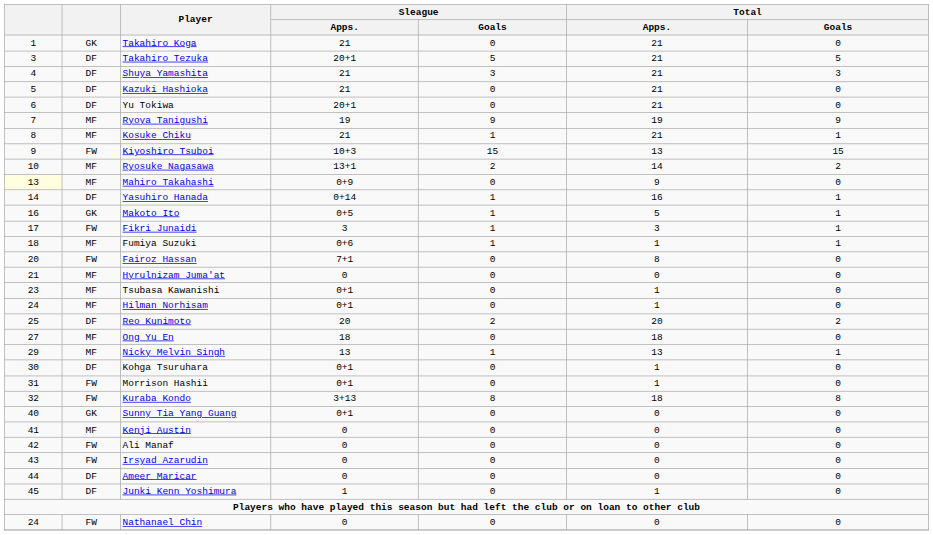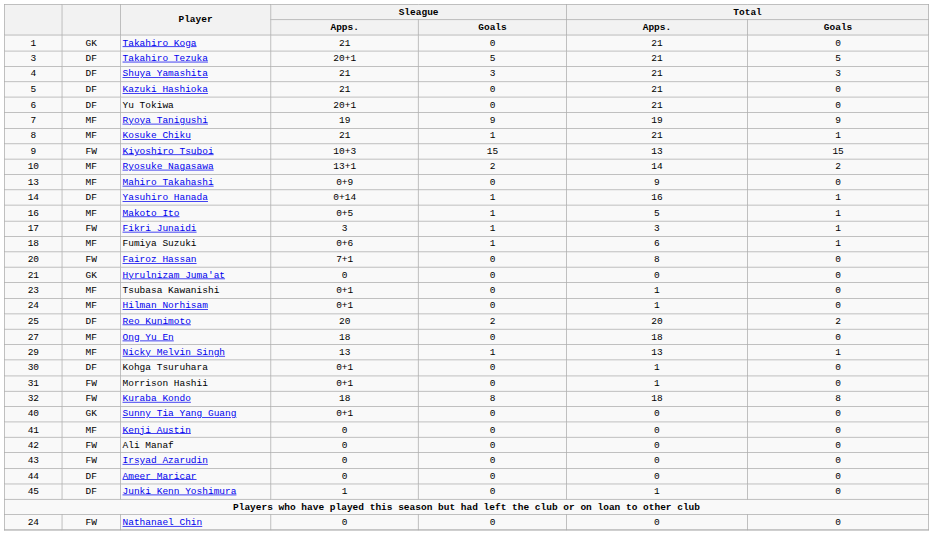 <table class="wikitable" style="text-align:center; font-size:100%; width:80%;">
 <tr>
 <th rowspan=2></th>
 <th rowspan=2></th>
 <th rowspan=2 width="200">Player</th>
 <th colspan=2 width="105">Sleague</th>
 <th colspan=2 width="130">Total</th>
 </tr>
 <tr>
 <th>Apps.</th>
 <th>Goals</th>
 <th>Apps.</th>
 <th>Goals</th>
 </tr>
 <tr>
 <td>1</td>
 <td>GK</td>
 <td align="left"> <a href='#'>Takahiro Koga</a></td>
 <td>21</td>
 <td>0</td>
 <td>21</td>
 <td>0</td>
 </tr>
 <tr>
 <td>3</td>
 <td>DF</td>
 <td align="left"> <a href='#'>Takahiro Tezuka</a></td>
 <td>20+1</td>
 <td>5</td>
 <td>21</td>
 <td>5</td>
 </tr>
 <tr>
 <td>4</td>
 <td>DF</td>
 <td align="left"> <a href='#'>Shuya Yamashita</a></td>
 <td>21</td>
 <td>3</td>
 <td>21</td>
 <td>3</td>
 </tr>
 <tr>
 <td>5</td>
 <td>DF</td>
 <td align="left"> <a href='#'>Kazuki Hashioka</a></td>
 <td>21</td>
 <td>0</td>
 <td>21</td>
 <td>0</td>
 </tr>
 <tr>
 <td>6</td>
 <td>DF</td>
 <td align="left"> Yu Tokiwa</td>
 <td>20+1</td>
 <td>0</td>
 <td>21</td>
 <td>0</td>
 </tr>
 <tr>
 <td>7</td>
 <td>MF</td>
 <td align="left"> <a href='#'>Ryoya Tanigushi</a></td>
 <td>19</td>
 <td>9</td>
 <td>19</td>
 <td>9</td>
 </tr>
 <tr>
 <td>8</td>
 <td>MF</td>
 <td align="left"> <a href='#'>Kosuke Chiku</a></td>
 <td>21</td>
 <td>1</td>
 <td>21</td>
 <td>1</td>
 </tr>
 <tr>
 <td>9</td>
 <td>FW</td>
 <td align="left"> <a href='#'>Kiyoshiro Tsuboi</a></td>
 <td>10+3</td>
 <td>15</td>
 <td>13</td>
 <td>15</td>
 </tr>
 <tr>
 <td>10</td>
 <td>MF</td>
 <td align="left"> <a href='#'>Ryosuke Nagasawa</a></td>
 <td>13+1</td>
 <td>2</td>
 <td>14</td>
 <td>2</td>
 </tr>
 <tr>
-<td style="background: lightyellow;">13</td>
+<td>13</td>
 <td>MF</td>
 <td align="left"> <a href='#'>Mahiro Takahashi</a></td>
 <td>0+9</td>
 <td>0</td>
 <td>9</td>
 <td>0</td>
 </tr>
 <tr>
 <td>14</td>
 <td>DF</td>
 <td align="left"> <a href='#'>Yasuhiro Hanada</a></td>
 <td>0+14</td>
 <td>1</td>
 <td>16</td>
 <td>1</td>
 </tr>
 <tr>
 <td>16</td>
-<td>GK</td>
+<td>MF</td>
 <td align="left"> <a href='#'>Makoto Ito</a></td>
 <td>0+5</td>
 <td>1</td>
 <td>5</td>
 <td>1</td>
 </tr>
 <tr>
 <td>17</td>
 <td>FW</td>
 <td align="left"> <a href='#'>Fikri Junaidi</a></td>
 <td>3</td>
 <td>1</td>
 <td>3</td>
 <td>1</td>
 </tr>
 <tr>
 <td>18</td>
 <td>MF</td>
 <td align="left"> Fumiya Suzuki</td>
 <td>0+6</td>
 <td>1</td>
-<td>1</td>
+<td>6</td>
 <td>1</td>
 </tr>
 <tr>
 <td>20</td>
 <td>FW</td>
 <td align="left"> <a href='#'>Fairoz Hassan</a></td>
 <td>7+1</td>
 <td>0</td>
 <td>8</td>
 <td>0</td>
 </tr>
 <tr>
 <td>21</td>
-<td>MF</td>
+<td>GK</td>
 <td align="left"> <a href='#'>Hyrulnizam Juma'at</a></td>
 <td>0</td>
 <td>0</td>
 <td>0</td>
 <td>0</td>
 </tr>
 <tr>
 <td>23</td>
 <td>MF</td>
 <td align="left"> Tsubasa Kawanishi</td>
 <td>0+1</td>
 <td>0</td>
 <td>1</td>
 <td>0</td>
 </tr>
 <tr>
 <td>24</td>
 <td>MF</td>
 <td align="left"> <a href='#'>Hilman Norhisam</a></td>
 <td>0+1</td>
 <td>0</td>
 <td>1</td>
 <td>0</td>
 </tr>
 <tr>
 <td>25</td>
 <td>DF</td>
 <td align="left"> <a href='#'>Reo Kunimoto</a></td>
 <td>20</td>
 <td>2</td>
 <td>20</td>
 <td>2</td>
 </tr>
 <tr>
 <td>27</td>
 <td>MF</td>
 <td align="left"> <a href='#'>Ong Yu En</a></td>
 <td>18</td>
 <td>0</td>
 <td>18</td>
 <td>0</td>
 </tr>
 <tr>
 <td>29</td>
 <td>MF</td>
 <td align="left"> <a href='#'>Nicky Melvin Singh</a></td>
 <td>13</td>
 <td>1</td>
 <td>13</td>
 <td>1</td>
 </tr>
 <tr>
 <td>30</td>
 <td>DF</td>
 <td align="left"> Kohga Tsuruhara</td>
 <td>0+1</td>
 <td>0</td>
 <td>1</td>
 <td>0</td>
 </tr>
 <tr>
 <td>31</td>
 <td>FW</td>
 <td align="left"> Morrison Hashii</td>
 <td>0+1</td>
 <td>0</td>
 <td>1</td>
 <td>0</td>
 </tr>
 <tr>
 <td>32</td>
 <td>FW</td>
 <td align="left"> <a href='#'>Kuraba Kondo</a></td>
-<td>3+13</td>
+<td>18</td>
 <td>8</td>
 <td>18</td>
 <td>8</td>
 </tr>
 <tr>
 <td>40</td>
 <td>GK</td>
 <td align="left"> <a href='#'>Sunny Tia Yang Guang</a></td>
 <td>0+1</td>
 <td>0</td>
 <td>0</td>
 <td>0</td>
 </tr>
 <tr>
 <td>41</td>
 <td>MF</td>
 <td align="left"> <a href='#'>Kenji Austin</a></td>
 <td>0</td>
 <td>0</td>
 <td>0</td>
 <td>0</td>
 </tr>
 <tr>
 <td>42</td>
 <td>FW</td>
 <td align="left"> Ali Manaf</td>
 <td>0</td>
 <td>0</td>
 <td>0</td>
 <td>0</td>
 </tr>
 <tr>
 <td>43</td>
 <td>FW</td>
 <td align="left"> <a href='#'>Irsyad Azarudin</a></td>
 <td>0</td>
 <td>0</td>
 <td>0</td>
 <td>0</td>
 </tr>
 <tr>
 <td>44</td>
 <td>DF</td>
 <td align="left"> <a href='#'>Ameer Maricar</a></td>
 <td>0</td>
 <td>0</td>
 <td>0</td>
 <td>0</td>
 </tr>
 <tr>
 <td>45</td>
 <td>DF</td>
 <td align="left"> <a href='#'>Junki Kenn Yoshimura</a></td>
 <td>1</td>
 <td>0</td>
 <td>1</td>
 <td>0</td>
 </tr>
 <tr>
 <td colspan="17"><strong>Players who have played this season but had left the club or on loan to other club</strong></td>
 </tr>
 <tr>
 <td>24</td>
 <td>FW</td>
 <td align="left"> <a href='#'>Nathanael Chin</a></td>
 <td>0</td>
 <td>0</td>
 <td>0</td>
 <td>0</td>
 </tr>
 <tr>
 </tr>
 </table>
